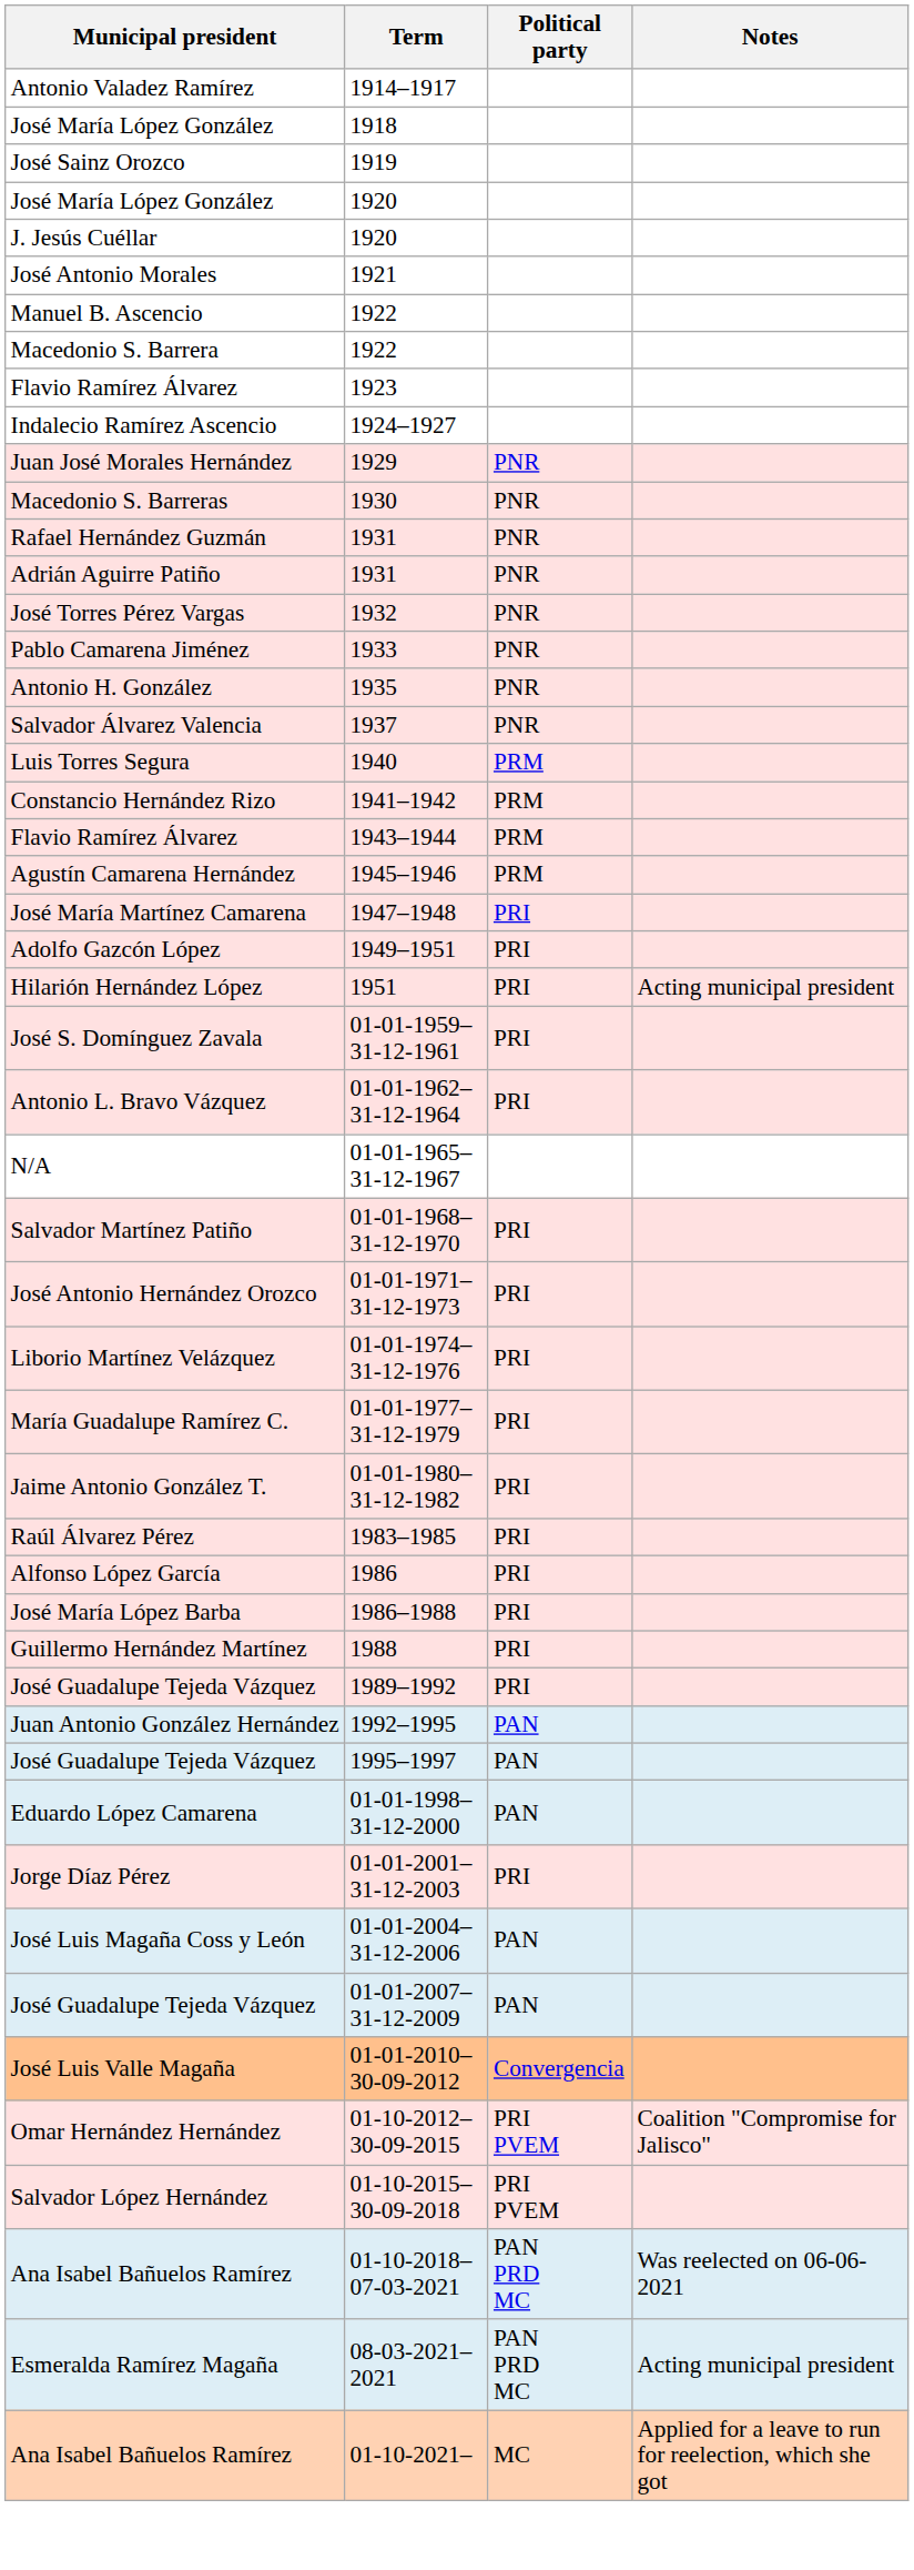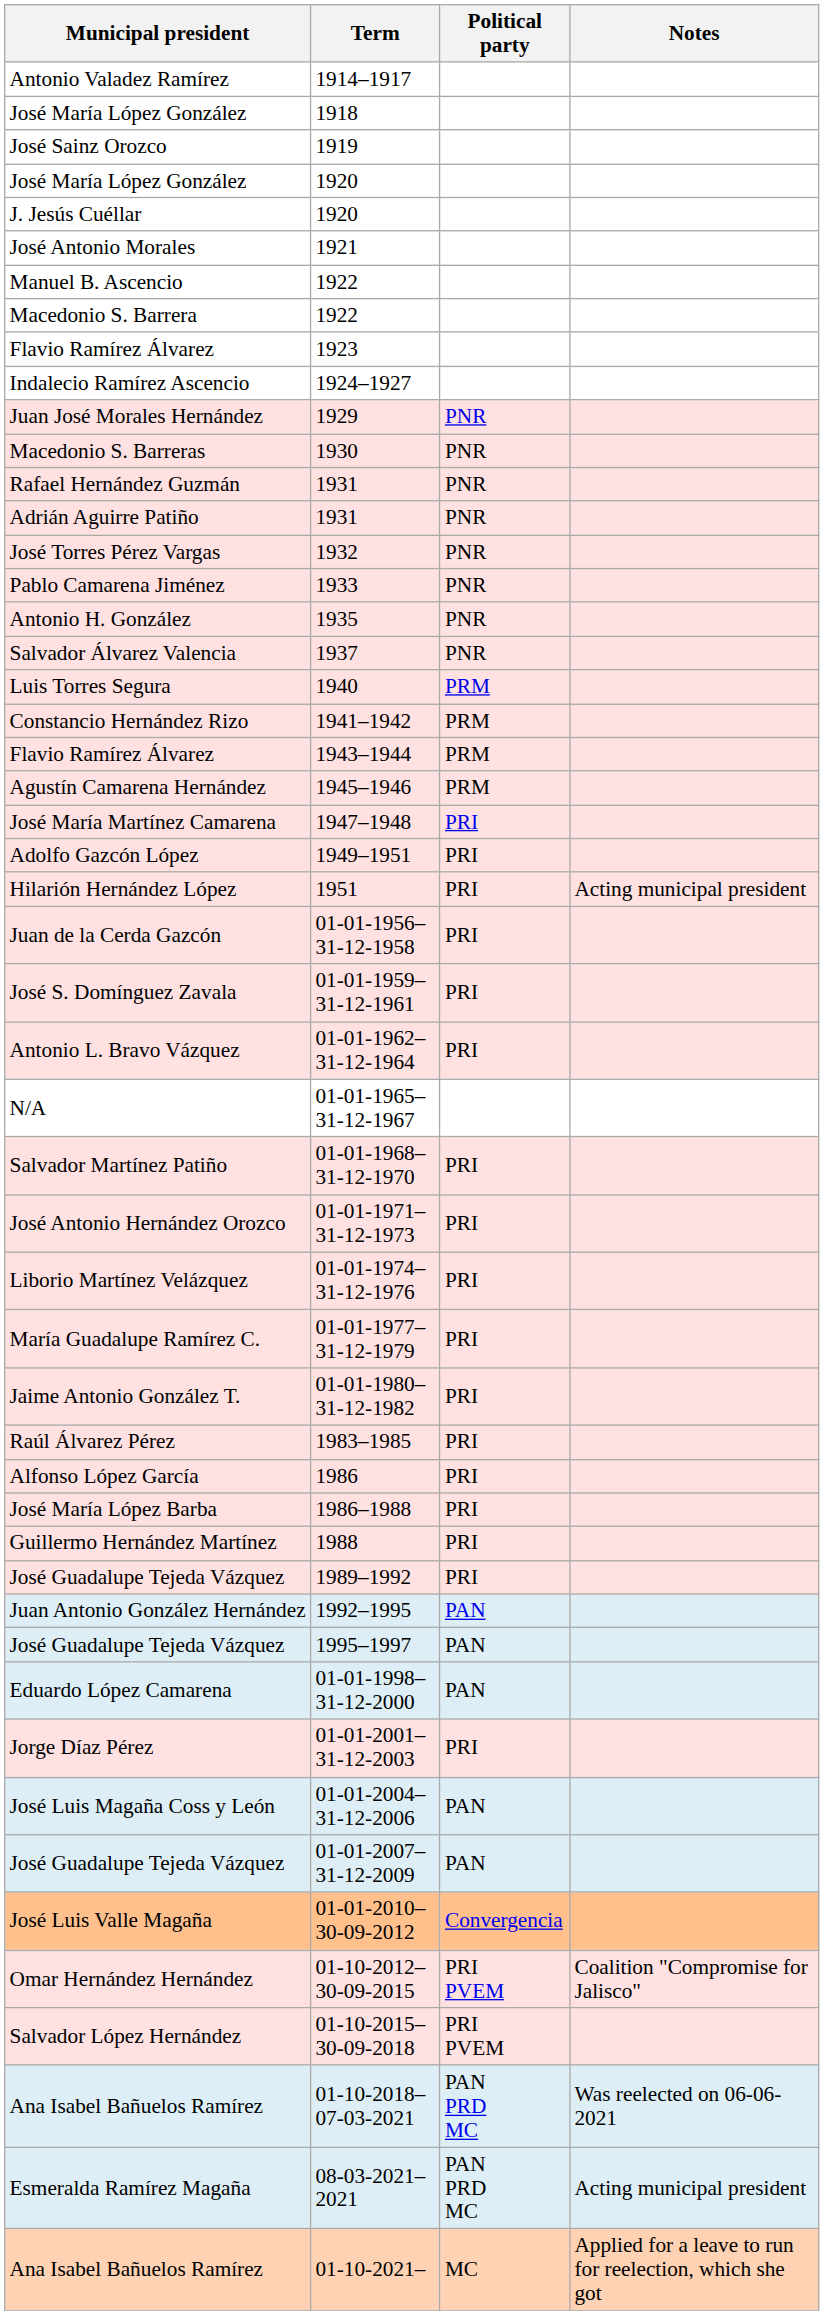 <table class="wikitable">
 <tr>
 <th>Municipal president</th>
 <th width=90px>Term</th>
 <th width=90px>Political party</th>
 <th width=180px>Notes</th>
 </tr>
 <tr style="background:#ffffff">
 <td>Antonio Valadez Ramírez</td>
 <td>1914–1917</td>
 <td></td>
 <td></td>
 </tr>
 <tr style="background:#ffffff">
 <td>José María López González</td>
 <td>1918</td>
 <td></td>
 <td></td>
 </tr>
 <tr style="background:#ffffff">
 <td>José Sainz Orozco</td>
 <td>1919</td>
 <td></td>
 <td></td>
 </tr>
 <tr style="background:#ffffff">
 <td>José María López González</td>
 <td>1920</td>
 <td></td>
 <td></td>
 </tr>
 <tr style="background:#ffffff">
 <td>J. Jesús Cuéllar</td>
 <td>1920</td>
 <td></td>
 <td></td>
 </tr>
 <tr style="background:#ffffff">
 <td>José Antonio Morales</td>
 <td>1921</td>
 <td></td>
 <td></td>
 </tr>
 <tr style="background:#ffffff">
 <td>Manuel B. Ascencio</td>
 <td>1922</td>
 <td></td>
 <td></td>
 </tr>
 <tr style="background:#ffffff">
 <td>Macedonio S. Barrera</td>
 <td>1922</td>
 <td></td>
 <td></td>
 </tr>
 <tr style="background:#ffffff">
 <td>Flavio Ramírez Álvarez</td>
 <td>1923</td>
 <td></td>
 <td></td>
 </tr>
 <tr style="background:#ffffff">
 <td>Indalecio Ramírez Ascencio</td>
 <td>1924–1927</td>
 <td></td>
 <td></td>
 </tr>
 <tr style="background:#ffe1e1">
 <td>Juan José Morales Hernández</td>
 <td>1929</td>
 <td><a href='#'>PNR</a> </td>
 <td></td>
 </tr>
 <tr style="background:#ffe1e1">
 <td>Macedonio S. Barreras</td>
 <td>1930</td>
 <td>PNR </td>
 <td></td>
 </tr>
 <tr style="background:#ffe1e1">
 <td>Rafael Hernández Guzmán</td>
 <td>1931</td>
 <td>PNR </td>
 <td></td>
 </tr>
 <tr style="background:#ffe1e1">
 <td>Adrián Aguirre Patiño</td>
 <td>1931</td>
 <td>PNR </td>
 <td></td>
 </tr>
 <tr style="background:#ffe1e1">
 <td>José Torres Pérez Vargas</td>
 <td>1932</td>
 <td>PNR </td>
 <td></td>
 </tr>
 <tr style="background:#ffe1e1">
 <td>Pablo Camarena Jiménez</td>
 <td>1933</td>
 <td>PNR </td>
 <td></td>
 </tr>
 <tr style="background:#ffe1e1">
 <td>Antonio H. González</td>
 <td>1935</td>
 <td>PNR </td>
 <td></td>
 </tr>
 <tr style="background:#ffe1e1">
 <td>Salvador Álvarez Valencia</td>
 <td>1937</td>
 <td>PNR </td>
 <td></td>
 </tr>
 <tr style="background:#ffe1e1">
 <td>Luis Torres Segura</td>
 <td>1940</td>
 <td><a href='#'>PRM</a> </td>
 <td></td>
 </tr>
 <tr style="background:#ffe1e1">
 <td>Constancio Hernández Rizo</td>
 <td>1941–1942</td>
 <td>PRM </td>
 <td></td>
 </tr>
 <tr style="background:#ffe1e1">
 <td>Flavio Ramírez Álvarez</td>
 <td>1943–1944</td>
 <td>PRM </td>
 <td></td>
 </tr>
 <tr style="background:#ffe1e1">
 <td>Agustín Camarena Hernández</td>
 <td>1945–1946</td>
 <td>PRM </td>
 <td></td>
 </tr>
 <tr style="background:#ffe1e1">
 <td>José María Martínez Camarena</td>
 <td>1947–1948</td>
 <td><a href='#'>PRI</a> </td>
 <td></td>
 </tr>
 <tr style="background:#ffe1e1">
 <td>Adolfo Gazcón López</td>
 <td>1949–1951</td>
 <td>PRI </td>
 <td></td>
 </tr>
 <tr style="background:#ffe1e1">
 <td>Hilarión Hernández López</td>
 <td>1951</td>
 <td>PRI </td>
 <td>Acting municipal president</td>
 </tr>
 <tr style="background:#ffe1e1">
+<td>Juan de la Cerda Gazcón</td>
+<td>01-01-1956–31-12-1958</td>
+<td>PRI </td>
+<td></td>
+</tr>
+<tr style="background:#ffe1e1">
 <td>José S. Domínguez Zavala</td>
 <td>01-01-1959–31-12-1961</td>
 <td>PRI </td>
 <td></td>
 </tr>
 <tr style="background:#ffe1e1">
 <td>Antonio L. Bravo Vázquez</td>
 <td>01-01-1962–31-12-1964</td>
 <td>PRI </td>
 <td></td>
 </tr>
 <tr style="background:#ffffff">
 <td>N/A</td>
 <td>01-01-1965–31-12-1967</td>
 <td></td>
 <td></td>
 </tr>
 <tr style="background:#ffe1e1">
 <td>Salvador Martínez Patiño</td>
 <td>01-01-1968–31-12-1970</td>
 <td>PRI </td>
 <td></td>
 </tr>
 <tr style="background:#ffe1e1">
 <td>José Antonio Hernández Orozco</td>
 <td>01-01-1971–31-12-1973</td>
 <td>PRI </td>
 <td></td>
 </tr>
 <tr style="background:#ffe1e1">
 <td>Liborio Martínez Velázquez</td>
 <td>01-01-1974–31-12-1976</td>
 <td>PRI </td>
 <td></td>
 </tr>
 <tr style="background:#ffe1e1">
 <td>María Guadalupe Ramírez C.</td>
 <td>01-01-1977–31-12-1979</td>
 <td>PRI </td>
 <td></td>
 </tr>
 <tr style="background:#ffe1e1">
 <td>Jaime Antonio González T.</td>
 <td>01-01-1980–31-12-1982</td>
 <td>PRI </td>
 <td></td>
 </tr>
 <tr style="background:#ffe1e1">
 <td>Raúl Álvarez Pérez</td>
 <td>1983–1985</td>
 <td>PRI </td>
 <td></td>
 </tr>
 <tr style="background:#ffe1e1">
 <td>Alfonso López García</td>
 <td>1986</td>
 <td>PRI </td>
 <td></td>
 </tr>
 <tr style="background:#ffe1e1">
 <td>José María López Barba</td>
 <td>1986–1988</td>
 <td>PRI </td>
 <td></td>
 </tr>
 <tr style="background:#ffe1e1">
 <td>Guillermo Hernández Martínez</td>
 <td>1988</td>
 <td>PRI </td>
 <td></td>
 </tr>
 <tr style="background:#ffe1e1">
 <td>José Guadalupe Tejeda Vázquez</td>
 <td>1989–1992</td>
 <td>PRI </td>
 <td></td>
 </tr>
 <tr style="background:#ddeef6">
 <td>Juan Antonio González Hernández</td>
 <td>1992–1995</td>
 <td><a href='#'>PAN</a> </td>
 <td></td>
 </tr>
 <tr style="background:#ddeef6">
 <td>José Guadalupe Tejeda Vázquez</td>
 <td>1995–1997</td>
 <td>PAN </td>
 <td></td>
 </tr>
 <tr style="background:#ddeef6">
 <td>Eduardo López Camarena</td>
 <td>01-01-1998–31-12-2000</td>
 <td>PAN </td>
 <td></td>
 </tr>
 <tr style="background:#ffe1e1">
 <td>Jorge Díaz Pérez</td>
 <td>01-01-2001–31-12-2003</td>
 <td>PRI <br></td>
 <td></td>
 </tr>
 <tr style="background:#ddeef6">
 <td>José Luis Magaña Coss y León</td>
 <td>01-01-2004–31-12-2006</td>
 <td>PAN </td>
 <td></td>
 </tr>
 <tr style="background:#ddeef6">
 <td>José Guadalupe Tejeda Vázquez</td>
 <td>01-01-2007–31-12-2009</td>
 <td>PAN </td>
 <td></td>
 </tr>
 <tr style="background:#ffc08c">
 <td>José Luis Valle Magaña</td>
 <td>01-01-2010–30-09-2012</td>
 <td><a href='#'>Convergencia</a> </td>
 <td></td>
 </tr>
 <tr style="background:#ffe1e1">
 <td>Omar Hernández Hernández</td>
 <td>01-10-2012–30-09-2015</td>
 <td>PRI <br> <a href='#'>PVEM</a> </td>
 <td>Coalition "Compromise for Jalisco"</td>
 </tr>
 <tr style="background:#ffe1e1">
 <td>Salvador López Hernández</td>
 <td>01-10-2015–30-09-2018</td>
 <td>PRI <br> PVEM </td>
 <td></td>
 </tr>
 <tr style="background:#ddeef6">
 <td>Ana Isabel Bañuelos Ramírez</td>
 <td>01-10-2018–07-03-2021</td>
 <td>PAN <br> <a href='#'>PRD</a> <br> <a href='#'>MC</a> </td>
 <td>Was reelected on 06-06-2021</td>
 </tr>
 <tr style="background:#ddeef6">
 <td>Esmeralda Ramírez Magaña</td>
 <td>08-03-2021–2021</td>
 <td>PAN <br> PRD <br> MC </td>
 <td>Acting municipal president</td>
 </tr>
 <tr style="background:#ffd2b3">
 <td>Ana Isabel Bañuelos Ramírez</td>
 <td>01-10-2021–</td>
 <td>MC </td>
 <td>Applied for a leave to run for reelection, which she got</td>
 </tr>
 </table>
